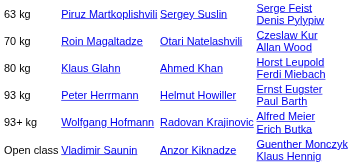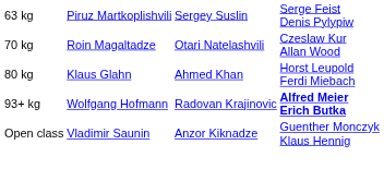 <table>
 <tr>
 <td>63 kg</td>
 <td><a href='#'>Piruz Martkoplishvili</a></td>
 <td><a href='#'>Sergey Suslin</a></td>
 <td><a href='#'>Serge Feist</a><br><a href='#'>Denis Pylypiw</a></td>
 </tr>
 <tr>
 <td>70 kg</td>
 <td><a href='#'>Roin Magaltadze</a></td>
 <td><a href='#'>Otari Natelashvili</a></td>
 <td><a href='#'>Czeslaw Kur</a><br><a href='#'>Allan Wood</a></td>
 </tr>
 <tr>
 <td>80 kg</td>
 <td><a href='#'>Klaus Glahn</a></td>
 <td><a href='#'>Ahmed Khan</a></td>
 <td><a href='#'>Horst Leupold</a><br><a href='#'>Ferdi Miebach</a></td>
 </tr>
 <tr>
-<td>93 kg</td>
-<td><a href='#'>Peter Herrmann</a></td>
-<td><a href='#'>Helmut Howiller</a></td>
-<td><a href='#'>Ernst Eugster</a><br><a href='#'>Paul Barth</a></td>
-</tr>
-<tr>
 <td>93+ kg</td>
 <td><a href='#'>Wolfgang Hofmann</a></td>
 <td><a href='#'>Radovan Krajinovic</a></td>
-<td><a href='#'>Alfred Meier</a><br><a href='#'>Erich Butka</a></td>
+<td><strong><a href='#'>Alfred Meier</a><br><a href='#'>Erich Butka</a></strong></td>
 </tr>
 <tr>
 <td>Open class</td>
 <td><a href='#'>Vladimir Saunin</a></td>
 <td><a href='#'>Anzor Kiknadze</a></td>
 <td><a href='#'>Guenther Monczyk</a><br><a href='#'>Klaus Hennig</a></td>
 </tr>
 </table>
